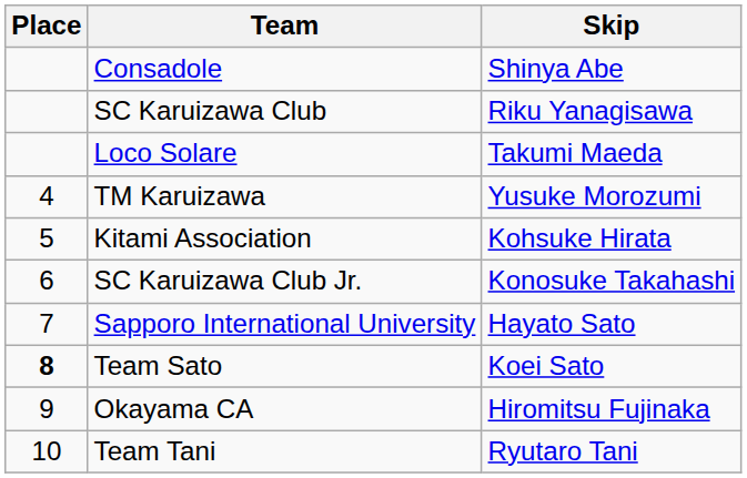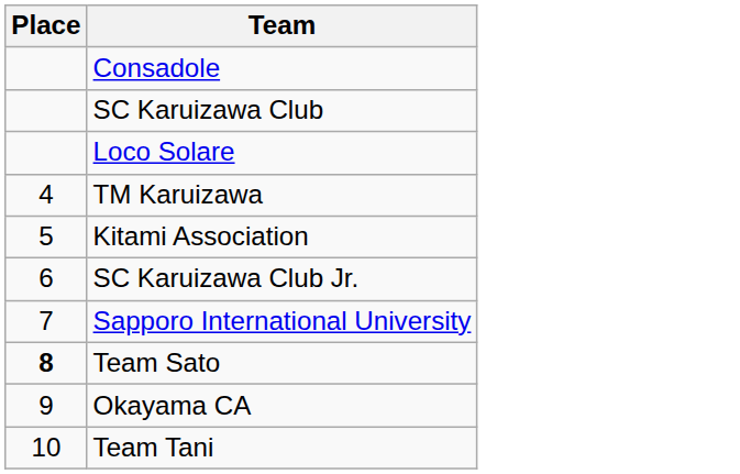 <table class="wikitable">
 <tr>
 <th>Place</th>
 <th>Team</th>
-<th>Skip</th>
 </tr>
 <tr>
 <td align=center></td>
 <td> <a href='#'>Consadole</a></td>
-<td><a href='#'>Shinya Abe</a></td>
 </tr>
 <tr>
 <td align=center></td>
 <td> SC Karuizawa Club</td>
-<td><a href='#'>Riku Yanagisawa</a></td>
 </tr>
 <tr>
 <td align=center></td>
 <td> <a href='#'>Loco Solare</a></td>
-<td><a href='#'>Takumi Maeda</a></td>
 </tr>
 <tr>
 <td align=center>4</td>
 <td> TM Karuizawa</td>
-<td><a href='#'>Yusuke Morozumi</a></td>
 </tr>
 <tr>
 <td align=center>5</td>
 <td> Kitami Association</td>
-<td><a href='#'>Kohsuke Hirata</a></td>
 </tr>
 <tr>
 <td align=center>6</td>
 <td> SC Karuizawa Club Jr.</td>
-<td><a href='#'>Konosuke Takahashi</a></td>
 </tr>
 <tr>
 <td align=center>7</td>
 <td> <a href='#'>Sapporo International University</a></td>
-<td><a href='#'>Hayato Sato</a></td>
 </tr>
 <tr>
 <td align=center><strong>8</strong></td>
 <td> Team Sato</td>
-<td><a href='#'>Koei Sato</a></td>
 </tr>
 <tr>
 <td align=center>9</td>
 <td> Okayama CA</td>
-<td><a href='#'>Hiromitsu Fujinaka</a></td>
 </tr>
 <tr>
 <td align=center>10</td>
 <td> Team Tani</td>
-<td><a href='#'>Ryutaro Tani</a></td>
 </tr>
 </table>
